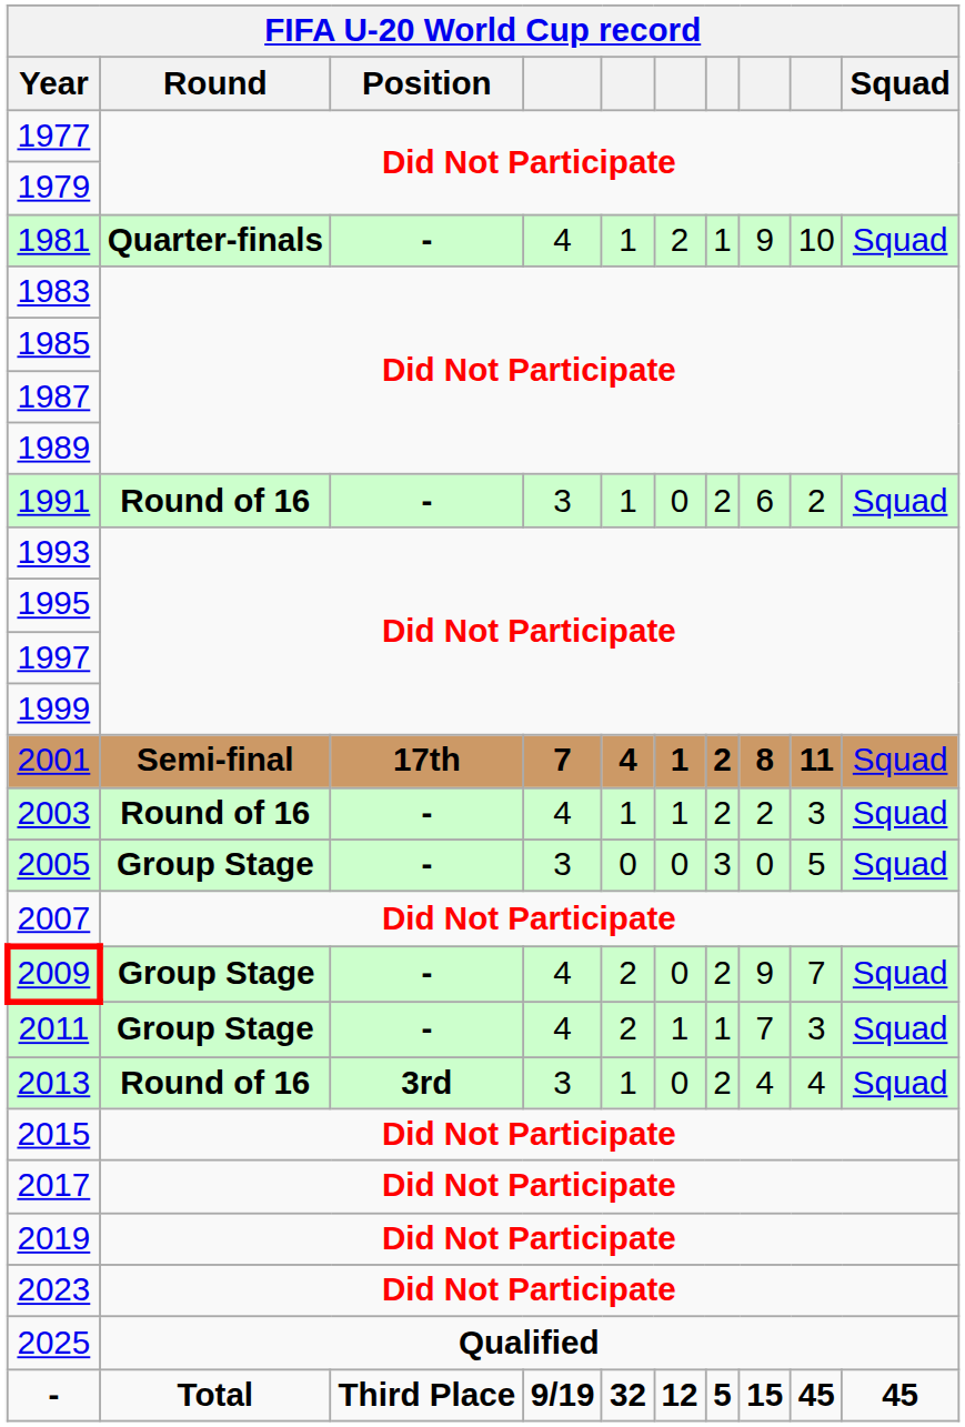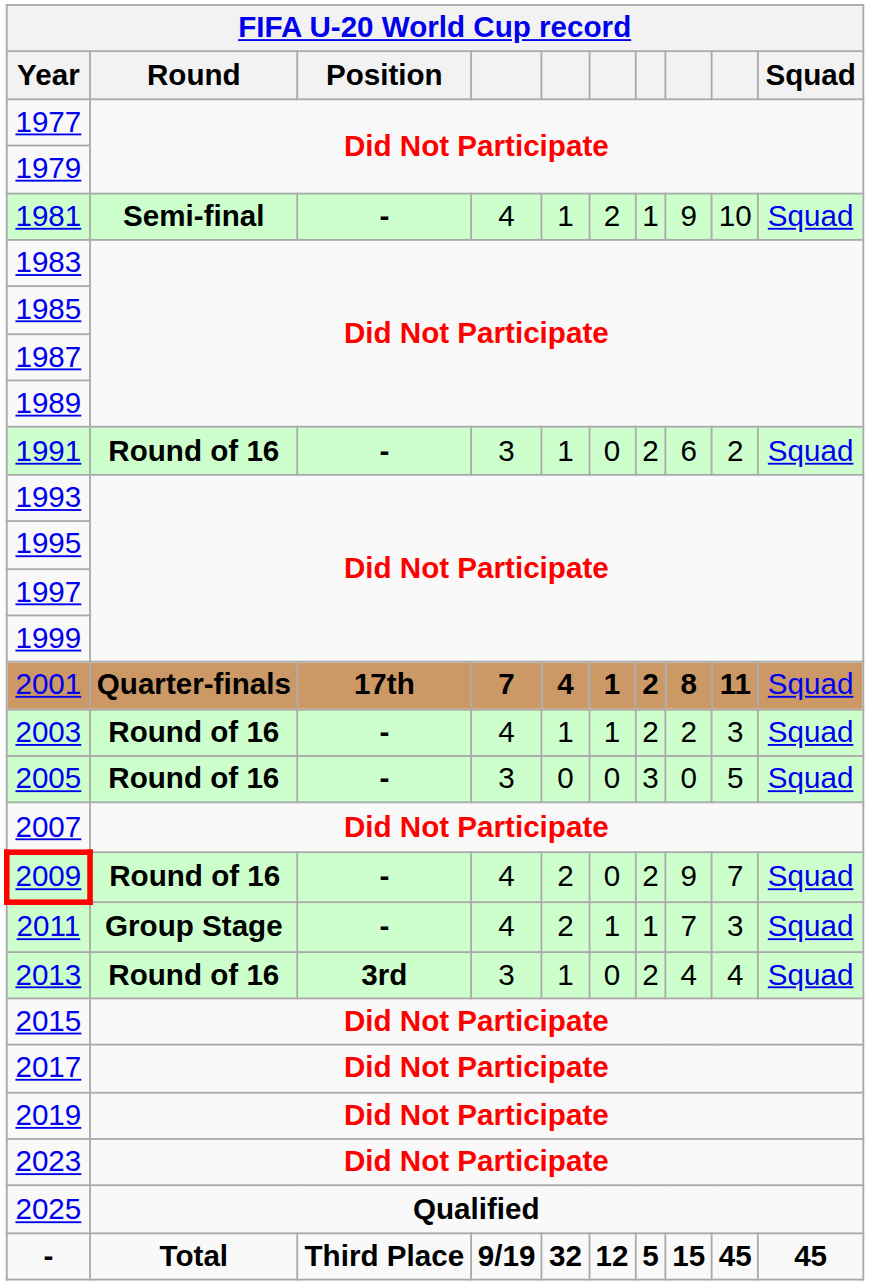 <table class="wikitable" style="text-align: center;">
 <tr>
 <th colspan=10><a href='#'>FIFA U-20 World Cup record</a></th>
 </tr>
 <tr>
 <th>Year</th>
 <th>Round</th>
 <th>Position</th>
 <th></th>
 <th></th>
 <th></th>
 <th></th>
 <th></th>
 <th></th>
 <th>Squad</th>
 </tr>
 <tr>
 <td> <a href='#'>1977</a></td>
 <td rowspan=2 colspan=9 style="color: red"><strong>Did Not Participate</strong></td>
 </tr>
 <tr>
 <td> <a href='#'>1979</a></td>
 </tr>
 <tr bgcolor=#ccffcc>
 <td> <a href='#'>1981</a></td>
-<td><strong>Quarter-finals</strong></td>
+<td><strong>Semi-final</strong></td>
 <td><strong>-</strong></td>
 <td>4</td>
 <td>1</td>
 <td>2</td>
 <td>1</td>
 <td>9</td>
 <td>10</td>
 <td><a href='#'>Squad</a></td>
 </tr>
 <tr>
 <td> <a href='#'>1983</a></td>
 <td rowspan=4 colspan=9 style="color: red"><strong>Did Not Participate</strong></td>
 </tr>
 <tr>
 <td> <a href='#'>1985</a></td>
 </tr>
 <tr>
 <td> <a href='#'>1987</a></td>
 </tr>
 <tr>
 <td> <a href='#'>1989</a></td>
 </tr>
 <tr bgcolor=#ccffcc>
 <td> <a href='#'>1991</a></td>
 <td><strong>Round of 16</strong></td>
 <td><strong>-</strong></td>
 <td>3</td>
 <td>1</td>
 <td>0</td>
 <td>2</td>
 <td>6</td>
 <td>2</td>
 <td><a href='#'>Squad</a></td>
 </tr>
 <tr>
 <td> <a href='#'>1993</a></td>
 <td rowspan=4 colspan=9 style="color: red"><strong>Did Not Participate</strong></td>
 </tr>
 <tr>
 <td> <a href='#'>1995</a></td>
 </tr>
 <tr>
 <td> <a href='#'>1997</a></td>
 </tr>
 <tr>
 <td> <a href='#'>1999</a></td>
 </tr>
 <tr bgcolor="#cc9966">
 <td> <a href='#'>2001</a></td>
-<td><strong>Semi-final</strong></td>
+<td><strong>Quarter-finals</strong></td>
 <td><strong>17th</strong></td>
 <td><strong>7</strong></td>
 <td><strong>4</strong></td>
 <td><strong>1</strong></td>
 <td><strong>2</strong></td>
 <td><strong>8</strong></td>
 <td><strong>11</strong></td>
 <td><a href='#'>Squad</a></td>
 </tr>
 <tr bgcolor=#ccffcc>
 <td> <a href='#'>2003</a></td>
 <td><strong>Round of 16</strong></td>
 <td><strong>-</strong></td>
 <td>4</td>
 <td>1</td>
 <td>1</td>
 <td>2</td>
 <td>2</td>
 <td>3</td>
 <td><a href='#'>Squad</a></td>
 </tr>
 <tr bgcolor=#ccffcc>
 <td> <a href='#'>2005</a></td>
-<td><strong>Group Stage</strong></td>
+<td><strong>Round of 16</strong></td>
 <td><strong>-</strong></td>
 <td>3</td>
 <td>0</td>
 <td>0</td>
 <td>3</td>
 <td>0</td>
 <td>5</td>
 <td><a href='#'>Squad</a></td>
 </tr>
 <tr>
 <td> <a href='#'>2007</a></td>
 <td rowspan=1 colspan=9 style="color: red"><strong>Did Not Participate</strong></td>
 </tr>
 <tr bgcolor=#ccffcc>
 <td style="border: 3px solid red"> <a href='#'>2009</a></td>
-<td><strong>Group Stage</strong></td>
+<td><strong>Round of 16</strong></td>
 <td><strong>-</strong></td>
 <td>4</td>
 <td>2</td>
 <td>0</td>
 <td>2</td>
 <td>9</td>
 <td>7</td>
 <td><a href='#'>Squad</a></td>
 </tr>
 <tr bgcolor=#ccffcc>
 <td> <a href='#'>2011</a></td>
 <td><strong>Group Stage</strong></td>
 <td><strong>-</strong></td>
 <td>4</td>
 <td>2</td>
 <td>1</td>
 <td>1</td>
 <td>7</td>
 <td>3</td>
 <td><a href='#'>Squad</a></td>
 </tr>
 <tr bgcolor=#ccffcc>
 <td> <a href='#'>2013</a></td>
 <td><strong>Round of 16</strong></td>
 <td><strong>3rd</strong></td>
 <td>3</td>
 <td>1</td>
 <td>0</td>
 <td>2</td>
 <td>4</td>
 <td>4</td>
 <td><a href='#'>Squad</a></td>
 </tr>
 <tr>
 <td> <a href='#'>2015</a></td>
 <td rowspan=1 colspan=9 style="color: red"><strong>Did Not Participate</strong></td>
 </tr>
 <tr>
 <td> <a href='#'>2017</a></td>
 <td rowspan=1 colspan=9 style="color: red"><strong>Did Not Participate</strong></td>
 </tr>
 <tr>
 <td> <a href='#'>2019</a></td>
 <td rowspan=1 colspan=9 style="color: red"><strong>Did Not Participate</strong></td>
 </tr>
 <tr>
 <td> <a href='#'>2023</a></td>
 <td rowspan=1 colspan=9 style="color: red"><strong>Did Not Participate</strong></td>
 </tr>
 <tr>
 <td> <a href='#'>2025</a></td>
 <td rowspan=1 colspan=9><strong>Qualified</strong></td>
 </tr>
 <tr>
 <td><strong>-</strong></td>
 <td><strong>Total</strong></td>
 <td><strong>Third Place</strong></td>
 <td><strong>9/19</strong></td>
 <td><strong>32</strong></td>
 <td><strong>12</strong></td>
 <td><strong>5</strong></td>
 <td><strong>15</strong></td>
 <td><strong>45</strong></td>
 <td><strong>45</strong></td>
 </tr>
 </table>
